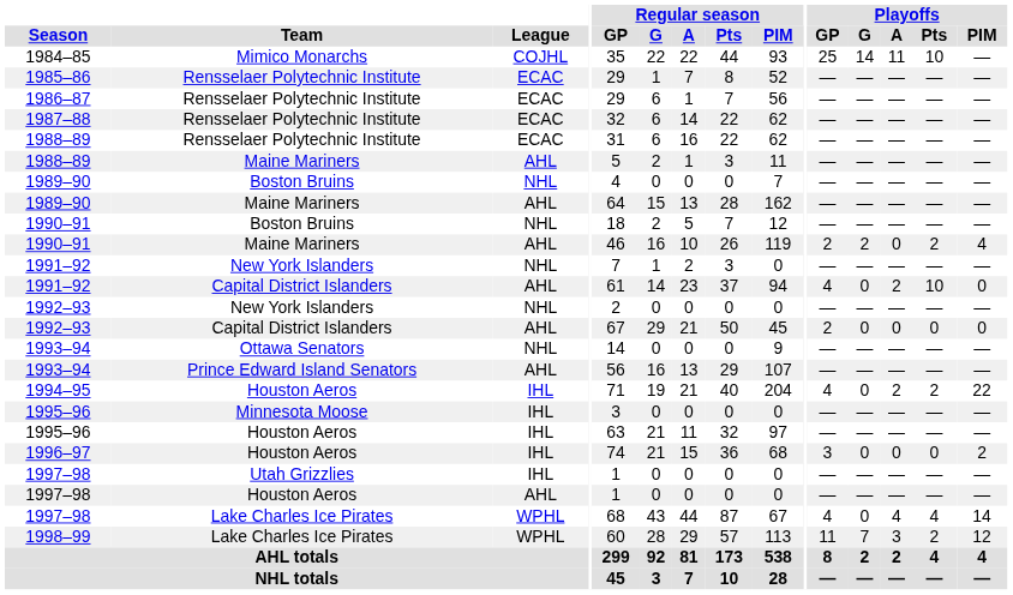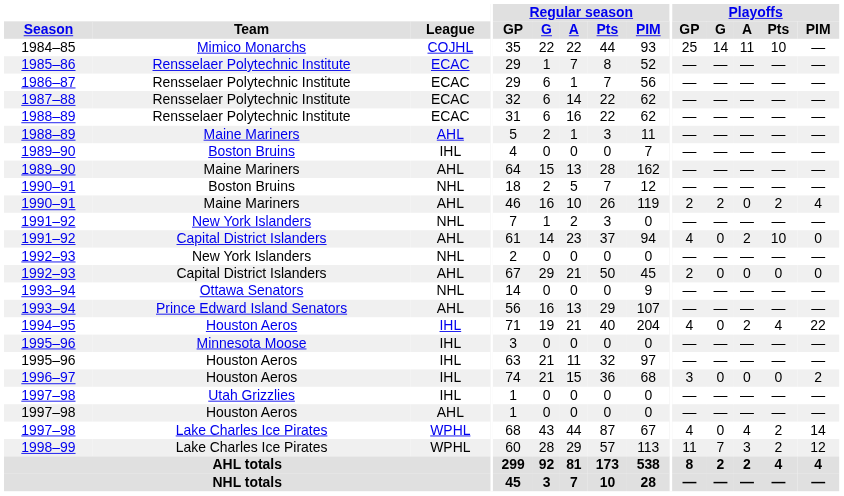 <table border="0" cellpadding="1" cellspacing="0" style="text-align:center; width:60em">
 <tr bgcolor="#e0e0e0">
 <th colspan="3" bgcolor="#ffffff"></th>
 <th rowspan="100" bgcolor="#ffffff"></th>
 <th colspan="5"><a href='#'>Regular season</a></th>
 <th rowspan="100" bgcolor="#ffffff"></th>
 <th colspan="5"><a href='#'>Playoffs</a></th>
 </tr>
 <tr bgcolor="#e0e0e0">
 <th><a href='#'>Season</a></th>
 <th>Team</th>
 <th>League</th>
 <th>GP</th>
 <th><a href='#'>G</a></th>
 <th><a href='#'>A</a></th>
 <th><a href='#'>Pts</a></th>
 <th><a href='#'>PIM</a></th>
 <th>GP</th>
 <th>G</th>
 <th>A</th>
 <th>Pts</th>
 <th>PIM</th>
 </tr>
 <tr>
 <td>1984–85</td>
 <td><a href='#'>Mimico Monarchs</a></td>
 <td><a href='#'>COJHL</a></td>
 <td>35</td>
 <td>22</td>
 <td>22</td>
 <td>44</td>
 <td>93</td>
 <td>25</td>
 <td>14</td>
 <td>11</td>
 <td>10</td>
 <td>—</td>
 </tr>
 <tr bgcolor="#f0f0f0">
 <td><a href='#'>1985–86</a></td>
 <td><a href='#'>Rensselaer Polytechnic Institute</a></td>
 <td><a href='#'>ECAC</a></td>
 <td>29</td>
 <td>1</td>
 <td>7</td>
 <td>8</td>
 <td>52</td>
 <td>—</td>
 <td>—</td>
 <td>—</td>
 <td>—</td>
 <td>—</td>
 </tr>
 <tr>
 <td><a href='#'>1986–87</a></td>
 <td>Rensselaer Polytechnic Institute</td>
 <td>ECAC</td>
 <td>29</td>
 <td>6</td>
 <td>1</td>
 <td>7</td>
 <td>56</td>
 <td>—</td>
 <td>—</td>
 <td>—</td>
 <td>—</td>
 <td>—</td>
 </tr>
 <tr bgcolor="#f0f0f0">
 <td><a href='#'>1987–88</a></td>
 <td>Rensselaer Polytechnic Institute</td>
 <td>ECAC</td>
 <td>32</td>
 <td>6</td>
 <td>14</td>
 <td>22</td>
 <td>62</td>
 <td>—</td>
 <td>—</td>
 <td>—</td>
 <td>—</td>
 <td>—</td>
 </tr>
 <tr>
 <td><a href='#'>1988–89</a></td>
 <td>Rensselaer Polytechnic Institute</td>
 <td>ECAC</td>
 <td>31</td>
 <td>6</td>
 <td>16</td>
 <td>22</td>
 <td>62</td>
 <td>—</td>
 <td>—</td>
 <td>—</td>
 <td>—</td>
 <td>—</td>
 </tr>
 <tr bgcolor="#f0f0f0">
 <td><a href='#'>1988–89</a></td>
 <td><a href='#'>Maine Mariners</a></td>
 <td><a href='#'>AHL</a></td>
 <td>5</td>
 <td>2</td>
 <td>1</td>
 <td>3</td>
 <td>11</td>
 <td>—</td>
 <td>—</td>
 <td>—</td>
 <td>—</td>
 <td>—</td>
 </tr>
 <tr>
 <td><a href='#'>1989–90</a></td>
 <td><a href='#'>Boston Bruins</a></td>
-<td><a href='#'>NHL</a></td>
+<td>IHL</td>
 <td>4</td>
 <td>0</td>
 <td>0</td>
 <td>0</td>
 <td>7</td>
 <td>—</td>
 <td>—</td>
 <td>—</td>
 <td>—</td>
 <td>—</td>
 </tr>
 <tr bgcolor="#f0f0f0">
 <td><a href='#'>1989–90</a></td>
 <td>Maine Mariners</td>
 <td>AHL</td>
 <td>64</td>
 <td>15</td>
 <td>13</td>
 <td>28</td>
 <td>162</td>
 <td>—</td>
 <td>—</td>
 <td>—</td>
 <td>—</td>
 <td>—</td>
 </tr>
 <tr>
 <td><a href='#'>1990–91</a></td>
 <td>Boston Bruins</td>
 <td>NHL</td>
 <td>18</td>
 <td>2</td>
 <td>5</td>
 <td>7</td>
 <td>12</td>
 <td>—</td>
 <td>—</td>
 <td>—</td>
 <td>—</td>
 <td>—</td>
 </tr>
 <tr bgcolor="#f0f0f0">
 <td><a href='#'>1990–91</a></td>
 <td>Maine Mariners</td>
 <td>AHL</td>
 <td>46</td>
 <td>16</td>
 <td>10</td>
 <td>26</td>
 <td>119</td>
 <td>2</td>
 <td>2</td>
 <td>0</td>
 <td>2</td>
 <td>4</td>
 </tr>
 <tr>
 <td><a href='#'>1991–92</a></td>
 <td><a href='#'>New York Islanders</a></td>
 <td>NHL</td>
 <td>7</td>
 <td>1</td>
 <td>2</td>
 <td>3</td>
 <td>0</td>
 <td>—</td>
 <td>—</td>
 <td>—</td>
 <td>—</td>
 <td>—</td>
 </tr>
 <tr bgcolor="#f0f0f0">
 <td><a href='#'>1991–92</a></td>
 <td><a href='#'>Capital District Islanders</a></td>
 <td>AHL</td>
 <td>61</td>
 <td>14</td>
 <td>23</td>
 <td>37</td>
 <td>94</td>
 <td>4</td>
 <td>0</td>
 <td>2</td>
 <td>10</td>
 <td>0</td>
 </tr>
 <tr>
 <td><a href='#'>1992–93</a></td>
 <td>New York Islanders</td>
 <td>NHL</td>
 <td>2</td>
 <td>0</td>
 <td>0</td>
 <td>0</td>
 <td>0</td>
 <td>—</td>
 <td>—</td>
 <td>—</td>
 <td>—</td>
 <td>—</td>
 </tr>
 <tr bgcolor="#f0f0f0">
 <td><a href='#'>1992–93</a></td>
 <td>Capital District Islanders</td>
 <td>AHL</td>
 <td>67</td>
 <td>29</td>
 <td>21</td>
 <td>50</td>
 <td>45</td>
 <td>2</td>
 <td>0</td>
 <td>0</td>
 <td>0</td>
 <td>0</td>
 </tr>
 <tr>
 <td><a href='#'>1993–94</a></td>
 <td><a href='#'>Ottawa Senators</a></td>
 <td>NHL</td>
 <td>14</td>
 <td>0</td>
 <td>0</td>
 <td>0</td>
 <td>9</td>
 <td>—</td>
 <td>—</td>
 <td>—</td>
 <td>—</td>
 <td>—</td>
 </tr>
 <tr bgcolor="#f0f0f0">
 <td><a href='#'>1993–94</a></td>
 <td><a href='#'>Prince Edward Island Senators</a></td>
 <td>AHL</td>
 <td>56</td>
 <td>16</td>
 <td>13</td>
 <td>29</td>
 <td>107</td>
 <td>—</td>
 <td>—</td>
 <td>—</td>
 <td>—</td>
 <td>—</td>
 </tr>
 <tr>
 <td><a href='#'>1994–95</a></td>
 <td><a href='#'>Houston Aeros</a></td>
 <td><a href='#'>IHL</a></td>
 <td>71</td>
 <td>19</td>
 <td>21</td>
 <td>40</td>
 <td>204</td>
 <td>4</td>
 <td>0</td>
 <td>2</td>
-<td>2</td>
+<td>4</td>
 <td>22</td>
 </tr>
 <tr bgcolor="#f0f0f0">
 <td><a href='#'>1995–96</a></td>
 <td><a href='#'>Minnesota Moose</a></td>
 <td>IHL</td>
 <td>3</td>
 <td>0</td>
 <td>0</td>
 <td>0</td>
 <td>0</td>
 <td>—</td>
 <td>—</td>
 <td>—</td>
 <td>—</td>
 <td>—</td>
 </tr>
 <tr>
 <td>1995–96</td>
 <td>Houston Aeros</td>
 <td>IHL</td>
 <td>63</td>
 <td>21</td>
 <td>11</td>
 <td>32</td>
 <td>97</td>
 <td>—</td>
 <td>—</td>
 <td>—</td>
 <td>—</td>
 <td>—</td>
 </tr>
 <tr bgcolor="#f0f0f0">
 <td><a href='#'>1996–97</a></td>
 <td>Houston Aeros</td>
 <td>IHL</td>
 <td>74</td>
 <td>21</td>
 <td>15</td>
 <td>36</td>
 <td>68</td>
 <td>3</td>
 <td>0</td>
 <td>0</td>
 <td>0</td>
 <td>2</td>
 </tr>
 <tr>
 <td><a href='#'>1997–98</a></td>
 <td><a href='#'>Utah Grizzlies</a></td>
 <td>IHL</td>
 <td>1</td>
 <td>0</td>
 <td>0</td>
 <td>0</td>
 <td>0</td>
 <td>—</td>
 <td>—</td>
 <td>—</td>
 <td>—</td>
 <td>—</td>
 </tr>
 <tr bgcolor="#f0f0f0">
 <td>1997–98</td>
 <td>Houston Aeros</td>
 <td>AHL</td>
 <td>1</td>
 <td>0</td>
 <td>0</td>
 <td>0</td>
 <td>0</td>
 <td>—</td>
 <td>—</td>
 <td>—</td>
 <td>—</td>
 <td>—</td>
 </tr>
 <tr>
 <td><a href='#'>1997–98</a></td>
 <td><a href='#'>Lake Charles Ice Pirates</a></td>
 <td><a href='#'>WPHL</a></td>
 <td>68</td>
 <td>43</td>
 <td>44</td>
 <td>87</td>
 <td>67</td>
 <td>4</td>
 <td>0</td>
 <td>4</td>
-<td>4</td>
+<td>2</td>
 <td>14</td>
 </tr>
 <tr bgcolor="#f0f0f0">
 <td><a href='#'>1998–99</a></td>
 <td>Lake Charles Ice Pirates</td>
 <td>WPHL</td>
 <td>60</td>
 <td>28</td>
 <td>29</td>
 <td>57</td>
 <td>113</td>
 <td>11</td>
 <td>7</td>
 <td>3</td>
 <td>2</td>
 <td>12</td>
 </tr>
 <tr bgcolor="#e0e0e0">
 <th colspan="3">AHL totals</th>
 <th>299</th>
 <th>92</th>
 <th>81</th>
 <th>173</th>
 <th>538</th>
 <th>8</th>
 <th>2</th>
 <th>2</th>
 <th>4</th>
 <th>4</th>
 </tr>
 <tr bgcolor="#e0e0e0">
 <th colspan="3">NHL totals</th>
 <th>45</th>
 <th>3</th>
 <th>7</th>
 <th>10</th>
 <th>28</th>
 <th>—</th>
 <th>—</th>
 <th>—</th>
 <th>—</th>
 <th>—</th>
 </tr>
 </table>
